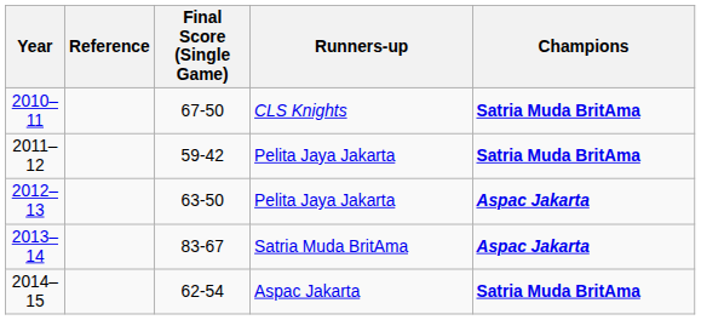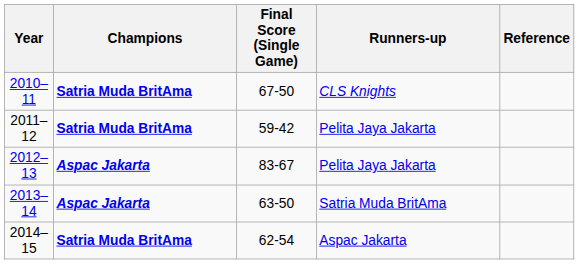 <table class="wikitable sortable" style="width:75%;">
 <tr style="background:#efefef;">
 <th width="8%">Year</th>
-<th style="width:3%;" class="unsortable">Reference</th>
+<th width="30%">Champions</th>
 <th style="width:13%;" class="unsortable">Final Score (Single Game)</th>
 <th width="30%">Runners-up</th>
-<th width="30%">Champions</th>
+<th style="width:3%;" class="unsortable">Reference</th>
 </tr>
 <tr>
 <td align="center"><a href='#'>2010–11</a></td>
-<td align="center"></td>
+<td><strong><a href='#'>Satria Muda BritAma</a></strong></td>
 <td align="center">67-50</td>
 <td><a href='#'><em>CLS Knights</em></a></td>
-<td><strong><a href='#'>Satria Muda BritAma</a></strong></td>
+<td align="center"></td>
 </tr>
 <tr>
 <td align="center">2011–12</td>
-<td align="center"></td>
+<td><strong><a href='#'>Satria Muda BritAma</a></strong></td>
 <td align="center">59-42</td>
 <td><a href='#'>Pelita Jaya Jakarta</a></td>
-<td><strong><a href='#'>Satria Muda BritAma</a></strong></td>
+<td align="center"></td>
 </tr>
 <tr>
 <td align="center"><a href='#'>2012–13</a></td>
+<td><strong><em><a href='#'>Aspac Jakarta</a></em></strong></td>
+<td align="center">83-67</td>
+<td><a href='#'>Pelita Jaya Jakarta</a></td>
 <td align="center"></td>
-<td align="center">63-50</td>
-<td><a href='#'>Pelita Jaya Jakarta</a></td>
-<td><strong><em><a href='#'>Aspac Jakarta</a></em></strong></td>
 </tr>
 <tr>
 <td align="center"><a href='#'>2013–14</a></td>
+<td><strong><em><a href='#'>Aspac Jakarta</a></em></strong></td>
+<td align="center">63-50</td>
+<td><a href='#'>Satria Muda BritAma</a></td>
 <td align="center"></td>
-<td align="center">83-67</td>
-<td><a href='#'>Satria Muda BritAma</a></td>
-<td><strong><em><a href='#'>Aspac Jakarta</a></em></strong></td>
 </tr>
 <tr>
 <td align="center">2014–15</td>
-<td align="center"></td>
+<td><strong><a href='#'>Satria Muda BritAma</a></strong></td>
 <td align="center">62-54</td>
 <td><a href='#'>Aspac Jakarta</a></td>
-<td><strong><a href='#'>Satria Muda BritAma</a></strong></td>
+<td align="center"></td>
 </tr>
 </table>
